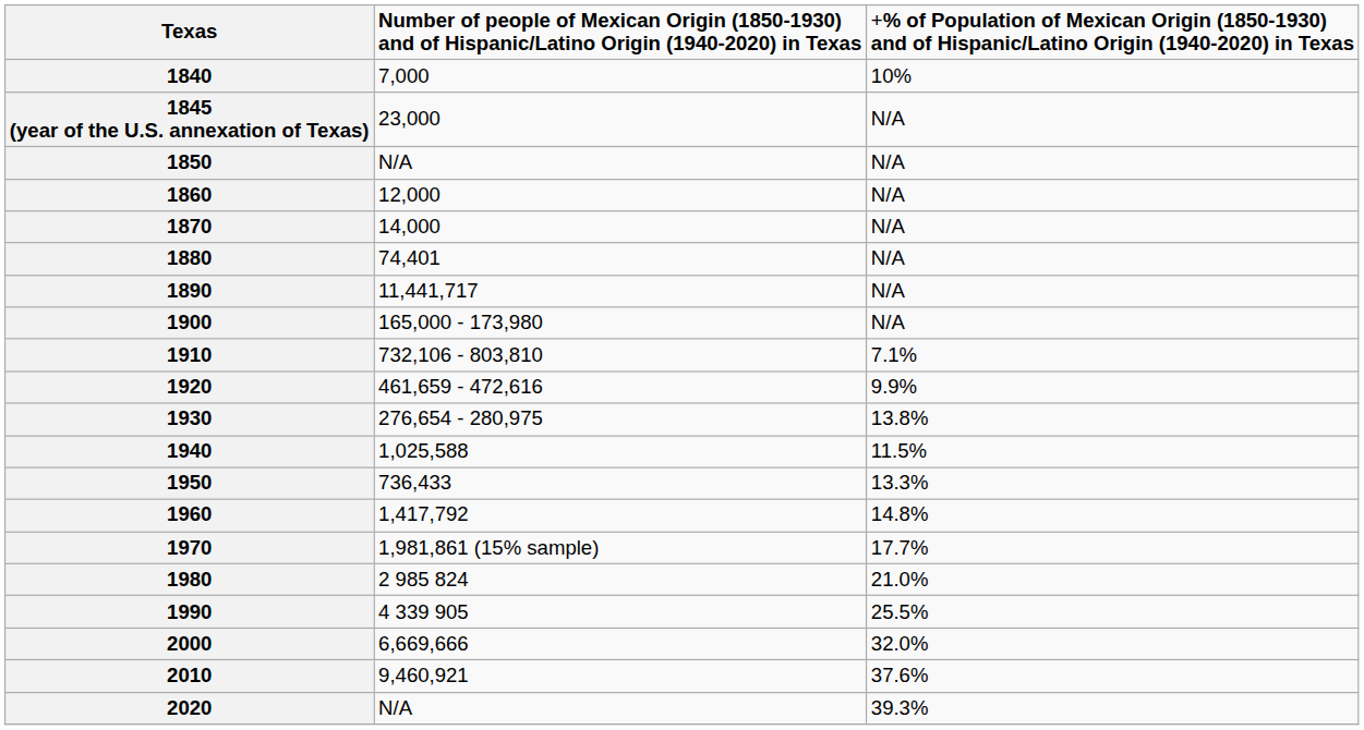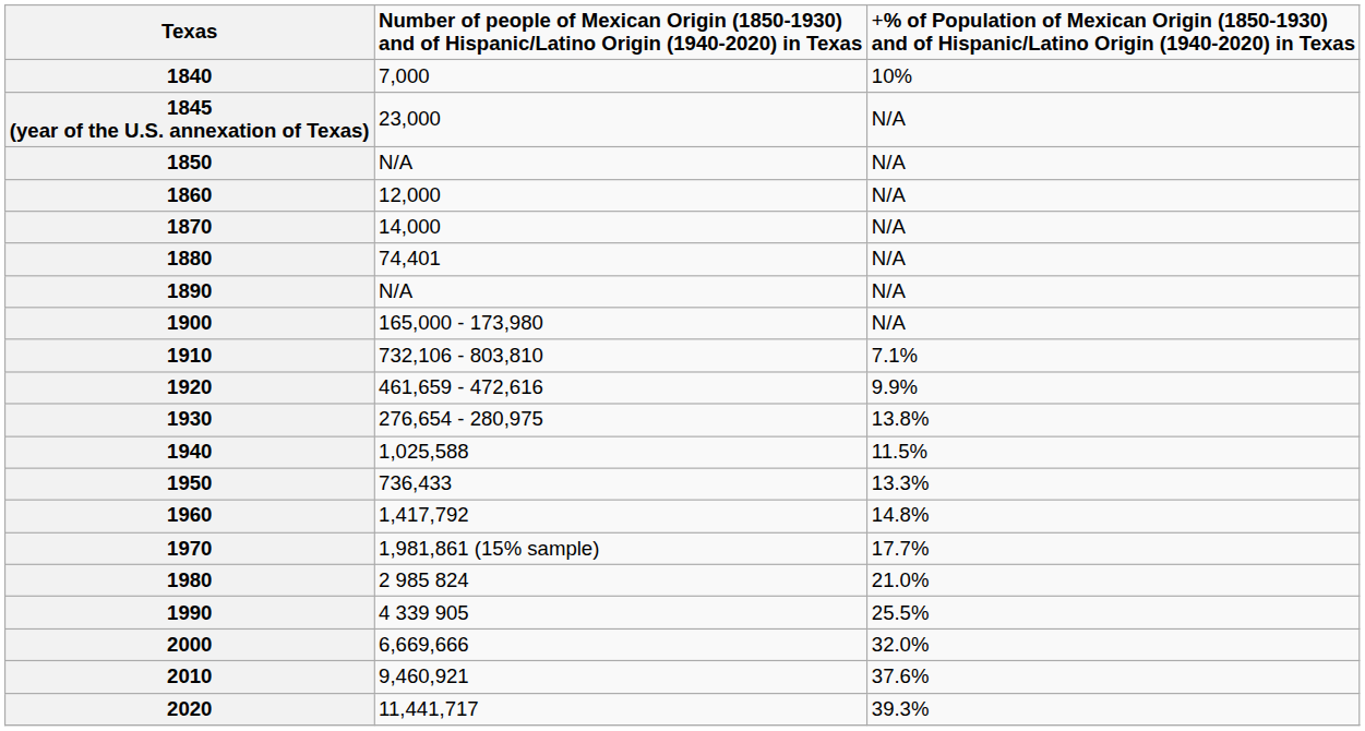 <table class="wikitable sortable" font-size:75%">
 <tr>
 <th> Texas</th>
 <td><strong>Number of people of Mexican Origin (1850-1930)<br> and of Hispanic/Latino Origin (1940-2020) in Texas</strong></td>
 <td>+<strong>% of Population of Mexican Origin (1850-1930)<br> and of Hispanic/Latino Origin (1940-2020) in Texas</strong></td>
 </tr>
 <tr>
 <th>1840</th>
 <td>7,000</td>
 <td>10%</td>
 </tr>
 <tr>
 <th>1845<br> (year of the U.S. annexation of Texas)</th>
 <td>23,000</td>
 <td>N/A</td>
 </tr>
 <tr>
 <th>1850</th>
 <td>N/A</td>
 <td>N/A</td>
 </tr>
 <tr>
 <th>1860</th>
 <td>12,000</td>
 <td>N/A</td>
 </tr>
 <tr>
 <th>1870</th>
 <td>14,000</td>
 <td>N/A</td>
 </tr>
 <tr>
 <th>1880</th>
 <td>74,401</td>
 <td>N/A</td>
 </tr>
 <tr>
 <th>1890</th>
-<td>11,441,717</td>
+<td>N/A</td>
 <td>N/A</td>
 </tr>
 <tr>
 <th>1900</th>
 <td>165,000 - 173,980</td>
 <td>N/A</td>
 </tr>
 <tr>
 <th>1910</th>
 <td>732,106	- 803,810</td>
 <td>7.1%</td>
 </tr>
 <tr>
 <th>1920</th>
 <td>461,659 - 472,616</td>
 <td>9.9%</td>
 </tr>
 <tr>
 <th>1930</th>
 <td>276,654 - 280,975</td>
 <td>13.8%</td>
 </tr>
 <tr>
 <th>1940</th>
 <td>1,025,588</td>
 <td>11.5%</td>
 </tr>
 <tr>
 <th>1950</th>
 <td>736,433</td>
 <td>13.3%</td>
 </tr>
 <tr>
 <th>1960</th>
 <td>1,417,792</td>
 <td>14.8%</td>
 </tr>
 <tr>
 <th>1970</th>
 <td>1,981,861 (15% sample)</td>
 <td>17.7%</td>
 </tr>
 <tr>
 <th>1980</th>
 <td>2 985 824</td>
 <td>21.0%</td>
 </tr>
 <tr>
 <th>1990</th>
 <td>4 339 905</td>
 <td>25.5%</td>
 </tr>
 <tr>
 <th>2000</th>
 <td>6,669,666</td>
 <td>32.0%</td>
 </tr>
 <tr>
 <th>2010</th>
 <td>9,460,921</td>
 <td>37.6%</td>
 </tr>
 <tr>
 <th>2020</th>
-<td>N/A</td>
+<td>11,441,717</td>
 <td>39.3%</td>
 </tr>
 <tr>
 </tr>
 </table>
